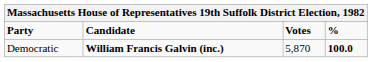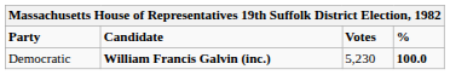 <table class="wikitable">
 <tr>
 <th colspan="4">Massachusetts House of Representatives 19th Suffolk District Election, 1982</th>
 </tr>
 <tr>
 <td><strong>Party</strong></td>
 <td><strong>Candidate</strong></td>
 <td><strong>Votes</strong></td>
 <td><strong>%</strong></td>
 </tr>
 <tr>
 <td>Democratic</td>
 <td><strong>William Francis Galvin (inc.)</strong></td>
-<td>5,870</td>
+<td>5,230</td>
 <td><strong>100.0</strong></td>
 </tr>
 </table>
